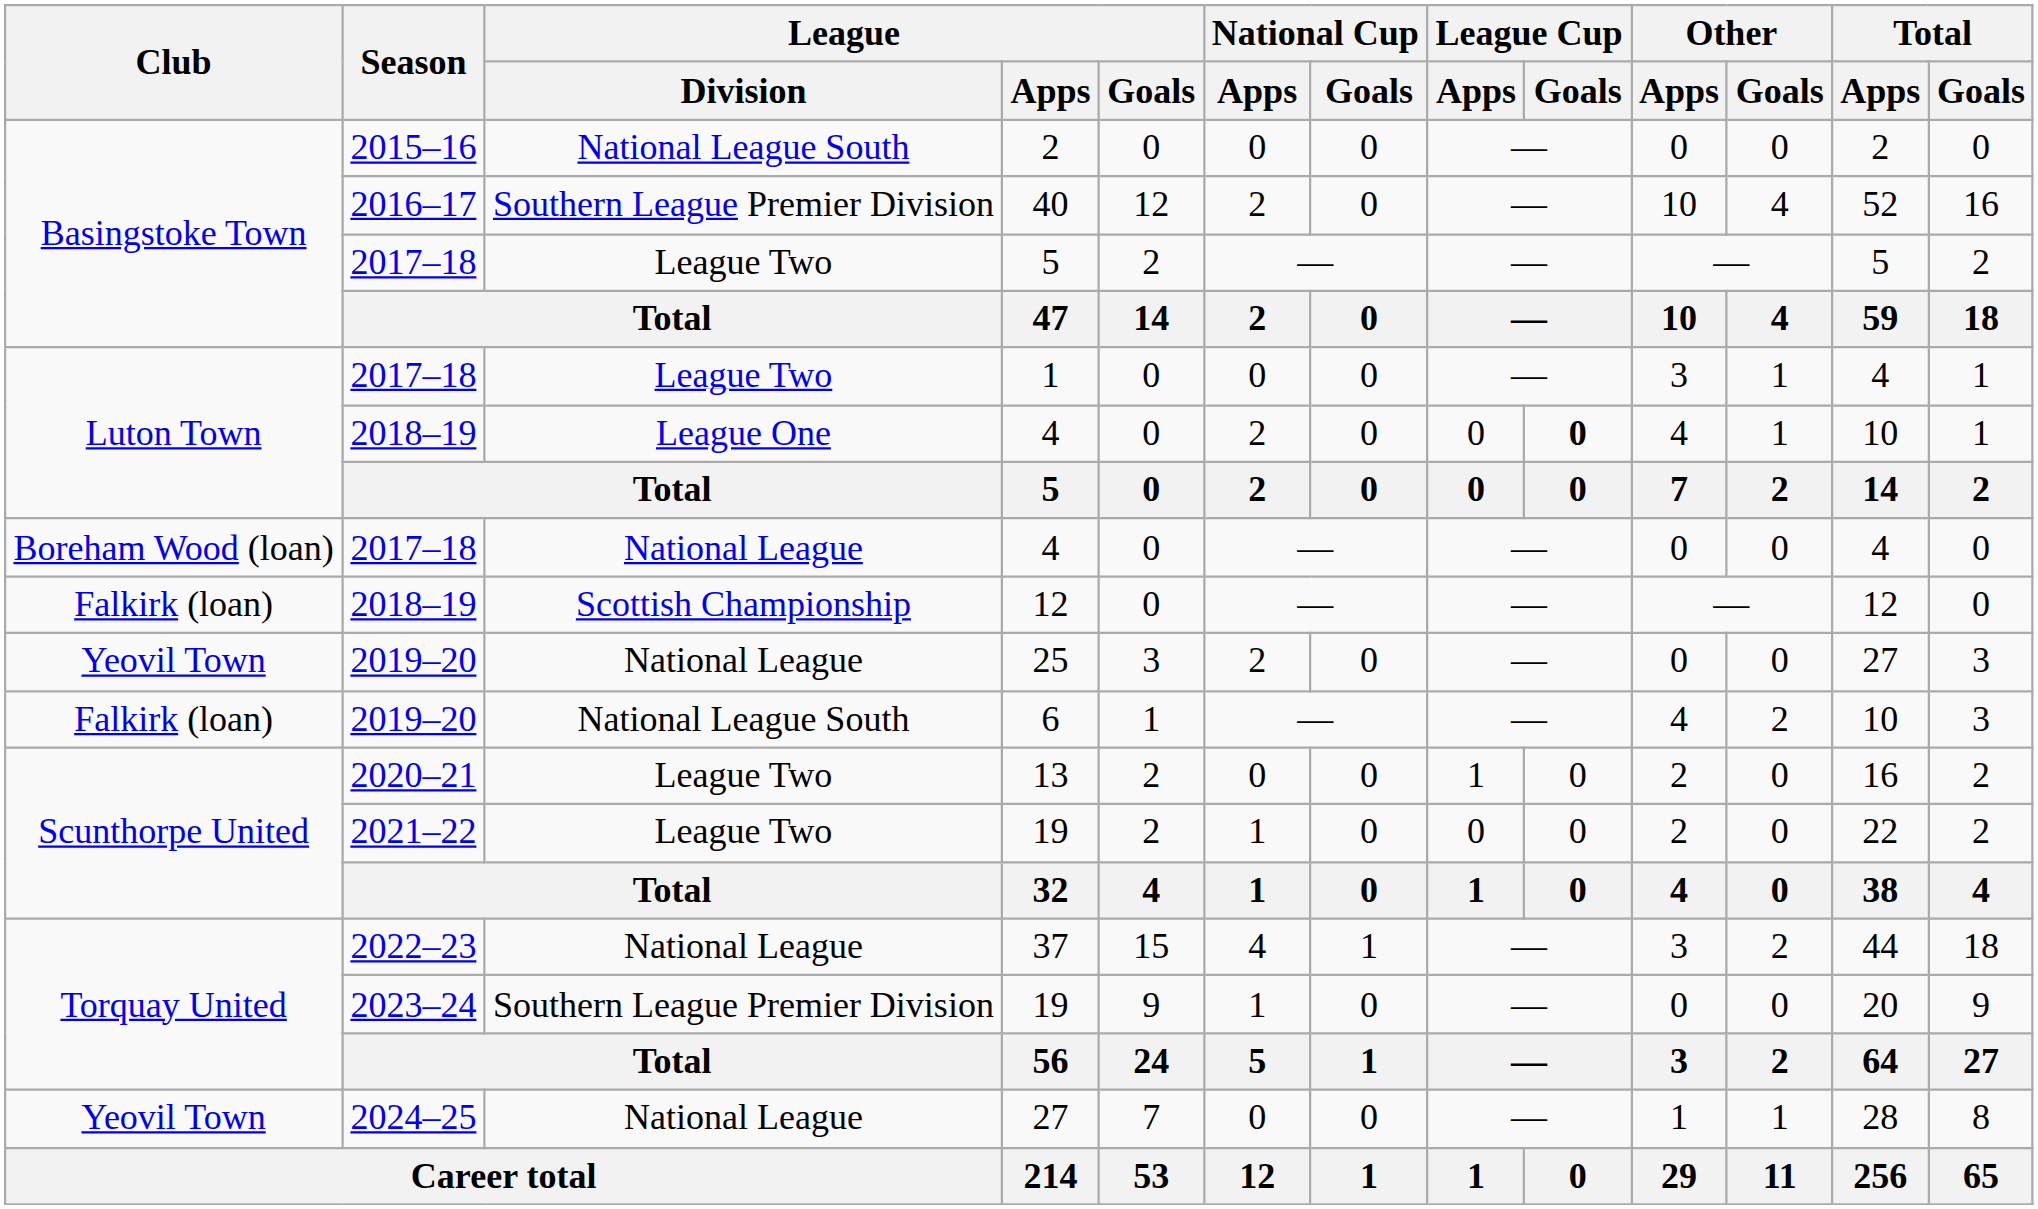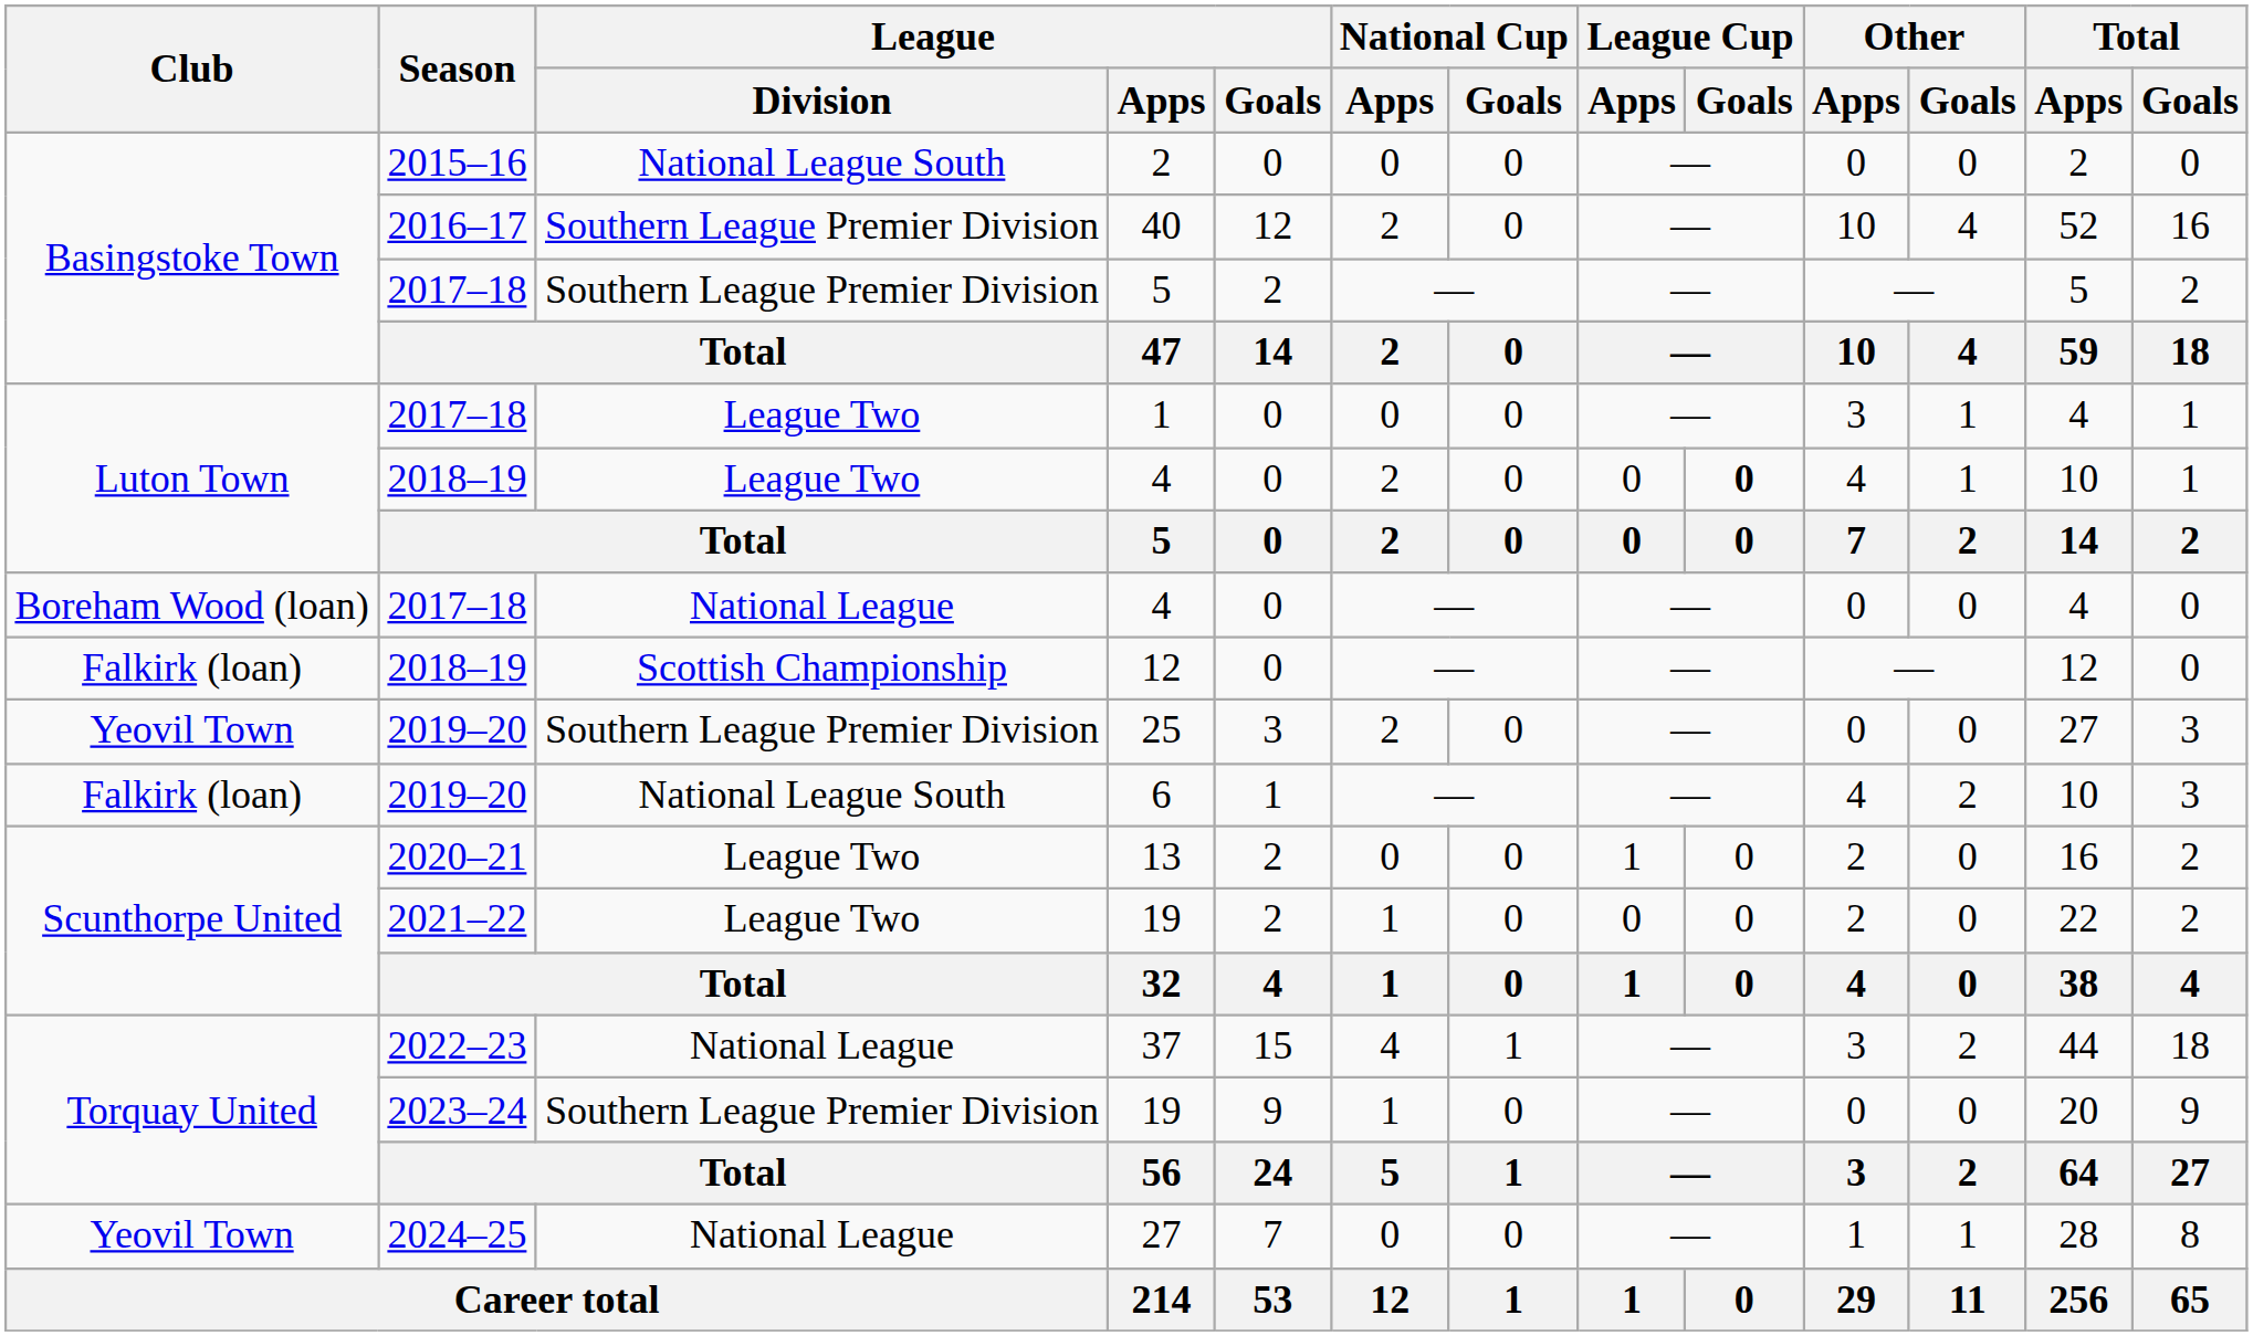 <table class=wikitable style=text-align:center>
 <tr>
 <th rowspan=2>Club</th>
 <th rowspan=2>Season</th>
 <th colspan=3>League</th>
 <th colspan=2>National Cup</th>
 <th colspan=2>League Cup</th>
 <th colspan=2>Other</th>
 <th colspan=2>Total</th>
 </tr>
 <tr>
 <th>Division</th>
 <th>Apps</th>
 <th>Goals</th>
 <th>Apps</th>
 <th>Goals</th>
 <th>Apps</th>
 <th>Goals</th>
 <th>Apps</th>
 <th>Goals</th>
 <th>Apps</th>
 <th>Goals</th>
 </tr>
 <tr>
 <td rowspan=4><a href='#'>Basingstoke Town</a></td>
 <td><a href='#'>2015–16</a></td>
 <td><a href='#'>National League South</a></td>
 <td>2</td>
 <td>0</td>
 <td>0</td>
 <td>0</td>
 <td colspan=2>—</td>
 <td>0</td>
 <td>0</td>
 <td>2</td>
 <td>0</td>
 </tr>
 <tr>
 <td><a href='#'>2016–17</a></td>
 <td><a href='#'>Southern League</a> Premier Division</td>
 <td>40</td>
 <td>12</td>
 <td>2</td>
 <td>0</td>
 <td colspan=2>—</td>
 <td>10</td>
 <td>4</td>
 <td>52</td>
 <td>16</td>
 </tr>
 <tr>
 <td><a href='#'>2017–18</a></td>
-<td>League Two</td>
+<td>Southern League Premier Division</td>
 <td>5</td>
 <td>2</td>
 <td colspan=2>—</td>
 <td colspan=2>—</td>
 <td colspan=2>—</td>
 <td>5</td>
 <td>2</td>
 </tr>
 <tr>
 <th colspan=2>Total</th>
 <th>47</th>
 <th>14</th>
 <th>2</th>
 <th>0</th>
 <th colspan=2>—</th>
 <th>10</th>
 <th>4</th>
 <th>59</th>
 <th>18</th>
 </tr>
 <tr>
 <td rowspan=3><a href='#'>Luton Town</a></td>
 <td><a href='#'>2017–18</a></td>
 <td><a href='#'>League Two</a></td>
 <td>1</td>
 <td>0</td>
 <td>0</td>
 <td>0</td>
 <td colspan=2>—</td>
 <td>3</td>
 <td>1</td>
 <td>4</td>
 <td>1</td>
 </tr>
 <tr>
 <td><a href='#'>2018–19</a></td>
-<td><a href='#'>League One</a></td>
+<td><a href='#'>League Two</a></td>
 <td>4</td>
 <td>0</td>
 <td>2</td>
 <td>0</td>
 <td>0</td>
 <td><strong>0</strong></td>
 <td>4</td>
 <td>1</td>
 <td>10</td>
 <td>1</td>
 </tr>
 <tr>
 <th colspan=2>Total</th>
 <th>5</th>
 <th>0</th>
 <th>2</th>
 <th>0</th>
 <th>0</th>
 <th>0</th>
 <th>7</th>
 <th>2</th>
 <th>14</th>
 <th>2</th>
 </tr>
 <tr>
 <td><a href='#'>Boreham Wood</a> (loan)</td>
 <td><a href='#'>2017–18</a></td>
 <td><a href='#'>National League</a></td>
 <td>4</td>
 <td>0</td>
 <td colspan=2>—</td>
 <td colspan=2>—</td>
 <td>0</td>
 <td>0</td>
 <td>4</td>
 <td>0</td>
 </tr>
 <tr>
 <td><a href='#'>Falkirk</a> (loan)</td>
 <td><a href='#'>2018–19</a></td>
 <td><a href='#'>Scottish Championship</a></td>
 <td>12</td>
 <td>0</td>
 <td colspan=2>—</td>
 <td colspan=2>—</td>
 <td colspan=2>—</td>
 <td>12</td>
 <td>0</td>
 </tr>
 <tr>
 <td><a href='#'>Yeovil Town</a></td>
 <td><a href='#'>2019–20</a></td>
-<td>National League</td>
+<td>Southern League Premier Division</td>
 <td>25</td>
 <td>3</td>
 <td>2</td>
 <td>0</td>
 <td colspan=2>—</td>
 <td>0</td>
 <td>0</td>
 <td>27</td>
 <td>3</td>
 </tr>
 <tr>
 <td><a href='#'>Falkirk</a> (loan)</td>
 <td><a href='#'>2019–20</a></td>
 <td>National League South</td>
 <td>6</td>
 <td>1</td>
 <td colspan=2>—</td>
 <td colspan=2>—</td>
 <td>4</td>
 <td>2</td>
 <td>10</td>
 <td>3</td>
 </tr>
 <tr>
 <td rowspan=3><a href='#'>Scunthorpe United</a></td>
 <td><a href='#'>2020–21</a></td>
 <td>League Two</td>
 <td>13</td>
 <td>2</td>
 <td>0</td>
 <td>0</td>
 <td>1</td>
 <td>0</td>
 <td>2</td>
 <td>0</td>
 <td>16</td>
 <td>2</td>
 </tr>
 <tr>
 <td><a href='#'>2021–22</a></td>
 <td>League Two</td>
 <td>19</td>
 <td>2</td>
 <td>1</td>
 <td>0</td>
 <td>0</td>
 <td>0</td>
 <td>2</td>
 <td>0</td>
 <td>22</td>
 <td>2</td>
 </tr>
 <tr>
 <th colspan=2>Total</th>
 <th>32</th>
 <th>4</th>
 <th>1</th>
 <th>0</th>
 <th>1</th>
 <th>0</th>
 <th>4</th>
 <th>0</th>
 <th>38</th>
 <th>4</th>
 </tr>
 <tr>
 <td rowspan=3><a href='#'>Torquay United</a></td>
 <td><a href='#'>2022–23</a></td>
 <td>National League</td>
 <td>37</td>
 <td>15</td>
 <td>4</td>
 <td>1</td>
 <td colspan=2>—</td>
 <td>3</td>
 <td>2</td>
 <td>44</td>
 <td>18</td>
 </tr>
 <tr>
 <td><a href='#'>2023–24</a></td>
 <td>Southern League Premier Division</td>
 <td>19</td>
 <td>9</td>
 <td>1</td>
 <td>0</td>
 <td colspan=2>—</td>
 <td>0</td>
 <td>0</td>
 <td>20</td>
 <td>9</td>
 </tr>
 <tr>
 <th colspan=2>Total</th>
 <th>56</th>
 <th>24</th>
 <th>5</th>
 <th>1</th>
 <th colspan=2>—</th>
 <th>3</th>
 <th>2</th>
 <th>64</th>
 <th>27</th>
 </tr>
 <tr>
 <td><a href='#'>Yeovil Town</a></td>
 <td><a href='#'>2024–25</a></td>
 <td>National League</td>
 <td>27</td>
 <td>7</td>
 <td>0</td>
 <td>0</td>
 <td colspan=2>—</td>
 <td>1</td>
 <td>1</td>
 <td>28</td>
 <td>8</td>
 </tr>
 <tr>
 <th colspan=3>Career total</th>
 <th>214</th>
 <th>53</th>
 <th>12</th>
 <th>1</th>
 <th>1</th>
 <th>0</th>
 <th>29</th>
 <th>11</th>
 <th>256</th>
 <th>65</th>
 </tr>
 </table>
